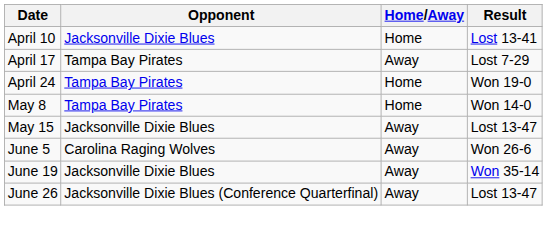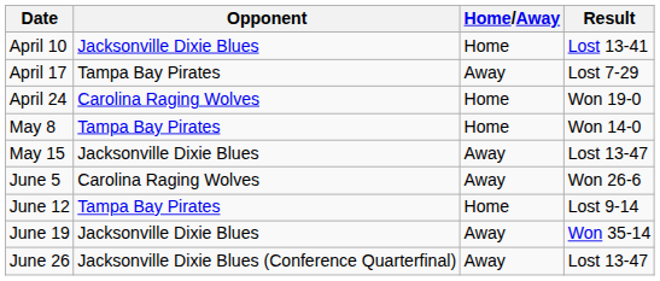 <table class="wikitable">
 <tr>
 <th>Date</th>
 <th>Opponent</th>
 <th><a href='#'>Home</a>/<a href='#'>Away</a></th>
 <th>Result</th>
 </tr>
 <tr>
 <td>April 10</td>
 <td><a href='#'>Jacksonville Dixie Blues</a></td>
 <td>Home</td>
 <td><a href='#'>Lost</a> 13-41</td>
 </tr>
 <tr>
 <td>April 17</td>
 <td>Tampa Bay Pirates</td>
 <td>Away</td>
 <td>Lost 7-29</td>
 </tr>
 <tr>
 <td>April 24</td>
-<td><a href='#'>Tampa Bay Pirates</a></td>
+<td><a href='#'>Carolina Raging Wolves</a></td>
 <td>Home</td>
 <td>Won 19-0</td>
 </tr>
 <tr>
 <td>May 8</td>
 <td><a href='#'>Tampa Bay Pirates</a></td>
 <td>Home</td>
 <td>Won 14-0</td>
 </tr>
 <tr>
 <td>May 15</td>
 <td>Jacksonville Dixie Blues</td>
 <td>Away</td>
 <td>Lost 13-47</td>
 </tr>
 <tr>
 <td>June 5</td>
 <td>Carolina Raging Wolves</td>
 <td>Away</td>
 <td>Won 26-6</td>
 </tr>
 <tr>
+<td>June 12</td>
+<td><a href='#'>Tampa Bay Pirates</a></td>
+<td>Home</td>
+<td>Lost 9-14</td>
+</tr>
+<tr>
 <td>June 19</td>
 <td>Jacksonville Dixie Blues</td>
 <td>Away</td>
 <td><a href='#'>Won</a> 35-14</td>
 </tr>
 <tr>
 <td>June 26</td>
 <td>Jacksonville Dixie Blues (Conference Quarterfinal)</td>
 <td>Away</td>
 <td>Lost 13-47</td>
 </tr>
 </table>
